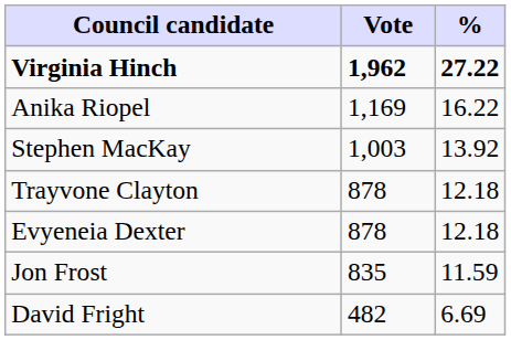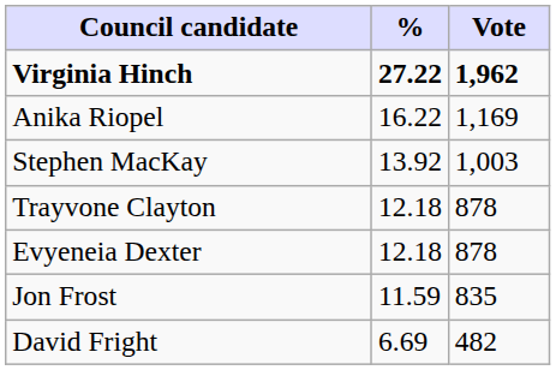 <table class="wikitable">
 <tr>
 <th style="background:#ddf; width:200px;">Council candidate</th>
+<th style="background:#ddf; width:30px;">%</th>
 <th style="background:#ddf; width:50px;">Vote</th>
-<th style="background:#ddf; width:30px;">%</th>
 </tr>
 <tr>
 <td><strong>Virginia Hinch</strong></td>
+<td><strong>27.22</strong></td>
 <td><strong>1,962</strong></td>
-<td><strong>27.22</strong></td>
 </tr>
 <tr>
 <td>Anika Riopel</td>
+<td>16.22</td>
 <td>1,169</td>
-<td>16.22</td>
 </tr>
 <tr>
 <td>Stephen MacKay</td>
+<td>13.92</td>
 <td>1,003</td>
-<td>13.92</td>
 </tr>
 <tr>
 <td>Trayvone Clayton</td>
+<td>12.18</td>
 <td>878</td>
-<td>12.18</td>
 </tr>
 <tr>
 <td>Evyeneia Dexter</td>
+<td>12.18</td>
 <td>878</td>
-<td>12.18</td>
 </tr>
 <tr>
 <td>Jon Frost</td>
+<td>11.59</td>
 <td>835</td>
-<td>11.59</td>
 </tr>
 <tr>
 <td>David Fright</td>
+<td>6.69</td>
 <td>482</td>
-<td>6.69</td>
 </tr>
 </table>
